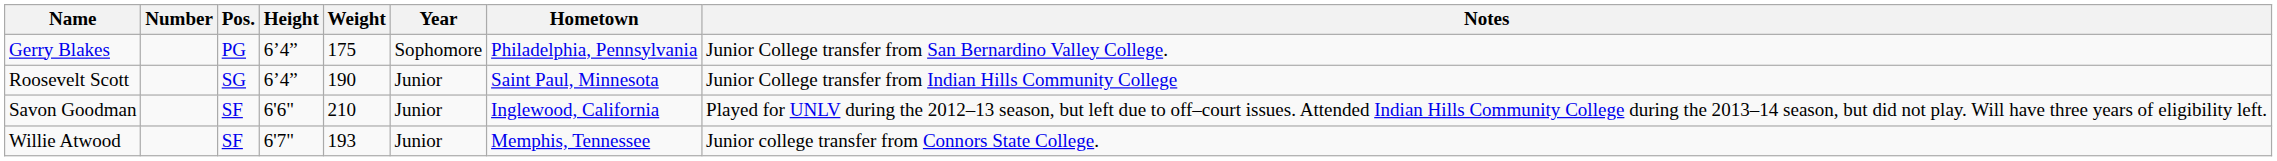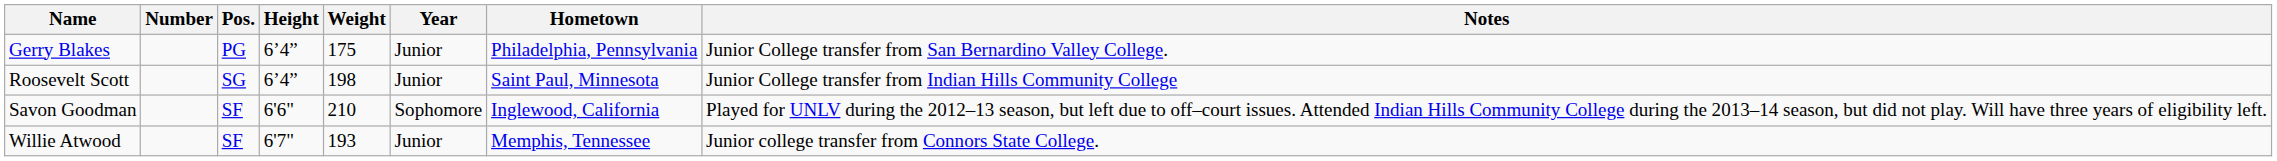 <table class="wikitable sortable" border="1">
 <tr>
 <th>Name</th>
 <th>Number</th>
 <th>Pos.</th>
 <th>Height</th>
 <th>Weight</th>
 <th>Year</th>
 <th>Hometown</th>
 <th class="unsortable">Notes</th>
 </tr>
 <tr>
 <td sortname><a href='#'>Gerry Blakes</a></td>
 <td></td>
 <td><a href='#'>PG</a></td>
 <td>6’4”</td>
 <td>175</td>
-<td>Sophomore</td>
+<td>Junior</td>
 <td><a href='#'>Philadelphia, Pennsylvania</a></td>
 <td>Junior College transfer from <a href='#'>San Bernardino Valley College</a>.</td>
 </tr>
 <tr>
 <td sortname>Roosevelt Scott</td>
 <td></td>
 <td><a href='#'>SG</a></td>
 <td>6’4”</td>
-<td>190</td>
+<td>198</td>
 <td>Junior</td>
 <td><a href='#'>Saint Paul, Minnesota</a></td>
 <td>Junior College transfer from <a href='#'>Indian Hills Community College</a></td>
 </tr>
 <tr>
 <td sortname>Savon Goodman</td>
 <td></td>
 <td><a href='#'>SF</a></td>
 <td>6'6"</td>
 <td>210</td>
-<td>Junior</td>
+<td>Sophomore</td>
 <td><a href='#'>Inglewood, California</a></td>
 <td>Played for <a href='#'>UNLV</a> during the 2012–13 season, but left due to off–court issues. Attended <a href='#'>Indian Hills Community College</a> during the 2013–14 season, but did not play. Will have three years of eligibility left.</td>
 </tr>
 <tr>
 <td sortname>Willie Atwood</td>
 <td></td>
 <td><a href='#'>SF</a></td>
 <td>6'7"</td>
 <td>193</td>
 <td>Junior</td>
 <td><a href='#'>Memphis, Tennessee</a></td>
 <td>Junior college transfer from <a href='#'>Connors State College</a>.</td>
 </tr>
 </table>
